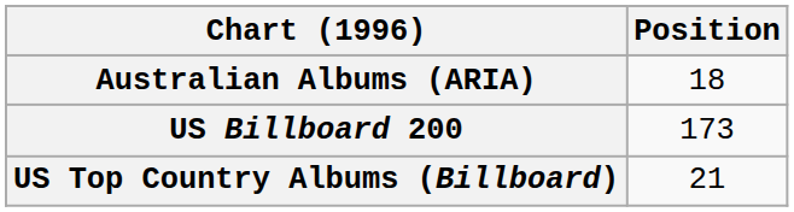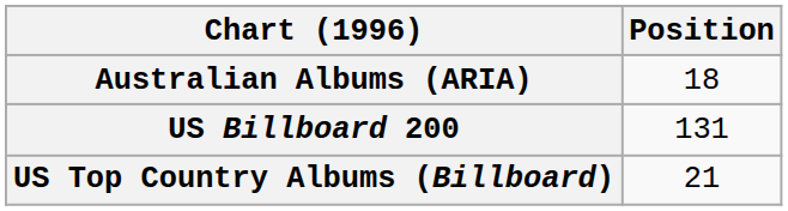 <table class="wikitable sortable plainrowheaders" style="text-align:center">
 <tr>
 <th scope="col">Chart (1996)</th>
 <th scope="col">Position</th>
 </tr>
 <tr>
 <th scope="row">Australian Albums (ARIA)</th>
 <td>18</td>
 </tr>
 <tr>
 <th scope="row">US <em>Billboard</em> 200</th>
-<td>173</td>
+<td>131</td>
 </tr>
 <tr>
 <th scope="row">US Top Country Albums (<em>Billboard</em>)</th>
 <td>21</td>
 </tr>
 </table>
